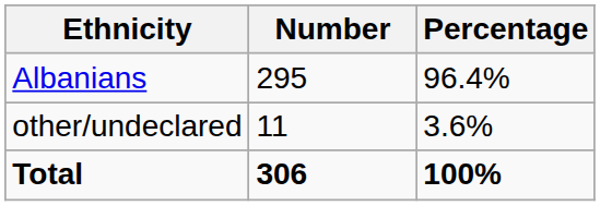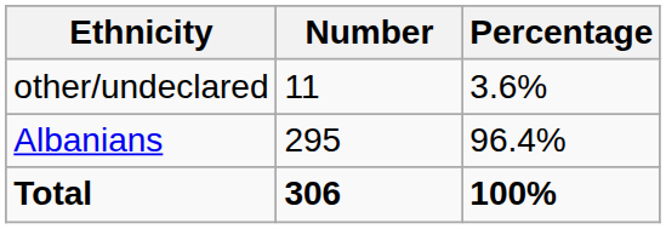 <table class="wikitable">
 <tr>
 <th width="100px">Ethnicity</th>
 <th width="80px">Number</th>
 <th width="80px">Percentage</th>
 </tr>
 <tr>
+<td>other/undeclared</td>
+<td>11</td>
+<td>3.6%</td>
+</tr>
+<tr>
 <td><a href='#'>Albanians</a></td>
 <td>295</td>
 <td>96.4%</td>
-</tr>
-<tr>
-<td>other/undeclared</td>
-<td>11</td>
-<td>3.6%</td>
 </tr>
 <tr>
 <td><strong>Total</strong></td>
 <td><strong>306</strong></td>
 <td><strong>100%</strong></td>
 </tr>
 </table>
